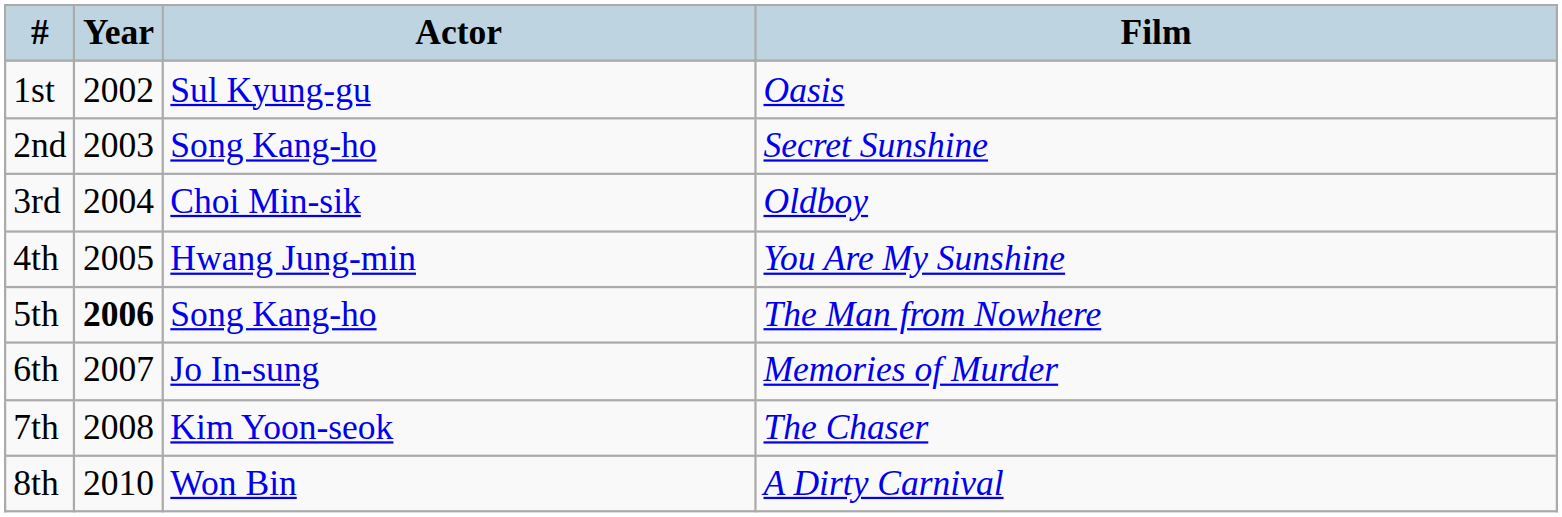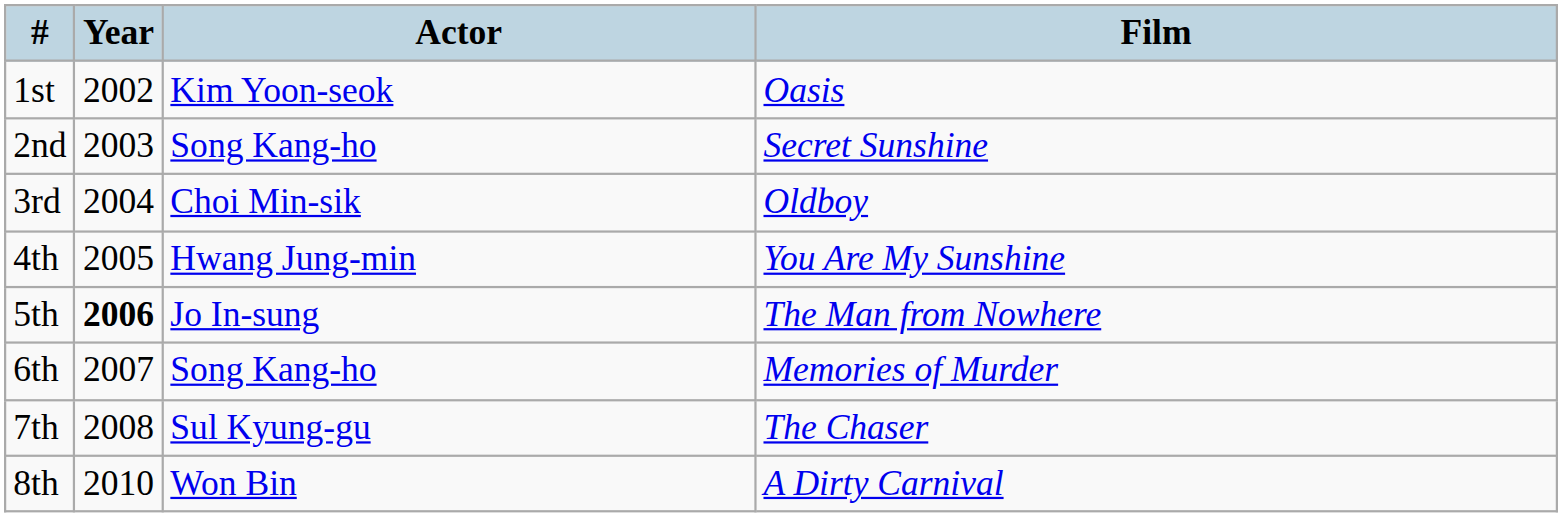 <table class="wikitable" style="width:700px">
 <tr>
 <th style="background:#BED5E1; width:10px">#</th>
 <th style="background:#BED5E1; width:10px">Year</th>
 <th style="background:#BED5E1;">Actor</th>
 <th style="background:#BED5E1;">Film</th>
 </tr>
 <tr>
 <td>1st</td>
 <td>2002</td>
-<td><a href='#'>Sul Kyung-gu</a></td>
+<td><a href='#'>Kim Yoon-seok</a></td>
 <td><em><a href='#'>Oasis</a></em></td>
 </tr>
 <tr>
 <td>2nd</td>
 <td>2003</td>
 <td><a href='#'>Song Kang-ho</a></td>
 <td><em><a href='#'>Secret Sunshine</a></em></td>
 </tr>
 <tr>
 <td>3rd</td>
 <td>2004</td>
 <td><a href='#'>Choi Min-sik</a></td>
 <td><em><a href='#'>Oldboy</a></em></td>
 </tr>
 <tr>
 <td>4th</td>
 <td>2005</td>
 <td><a href='#'>Hwang Jung-min</a></td>
 <td><em><a href='#'>You Are My Sunshine</a></em></td>
 </tr>
 <tr>
 <td>5th</td>
 <td><strong>2006</strong></td>
-<td><a href='#'>Song Kang-ho</a></td>
+<td><a href='#'>Jo In-sung</a></td>
 <td><em><a href='#'>The Man from Nowhere</a></em></td>
 </tr>
 <tr>
 <td>6th</td>
 <td>2007</td>
-<td><a href='#'>Jo In-sung</a></td>
+<td><a href='#'>Song Kang-ho</a></td>
 <td><em><a href='#'>Memories of Murder</a></em></td>
 </tr>
 <tr>
 <td>7th</td>
 <td>2008</td>
-<td><a href='#'>Kim Yoon-seok</a></td>
+<td><a href='#'>Sul Kyung-gu</a></td>
 <td><em><a href='#'>The Chaser</a></em></td>
 </tr>
 <tr>
 <td>8th</td>
 <td>2010</td>
 <td><a href='#'>Won Bin</a></td>
 <td><em><a href='#'>A Dirty Carnival</a></em></td>
 </tr>
 </table>
